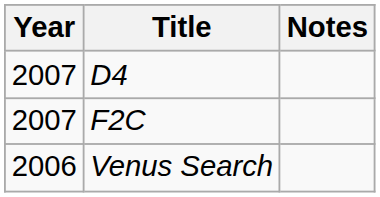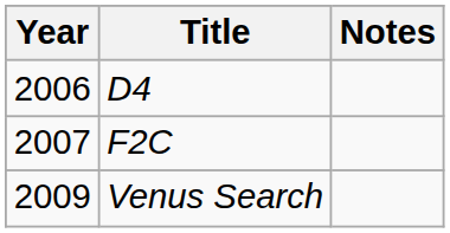 <table class="wikitable">
 <tr>
 <th>Year</th>
 <th>Title</th>
 <th>Notes</th>
 </tr>
 <tr>
-<td>2007</td>
+<td>2006</td>
 <td><em>D4</em></td>
 <td></td>
 </tr>
 <tr>
 <td>2007</td>
 <td><em>F2C</em></td>
 <td></td>
 </tr>
 <tr>
-<td>2006</td>
+<td>2009</td>
 <td><em>Venus Search</em></td>
 <td></td>
 </tr>
 </table>
